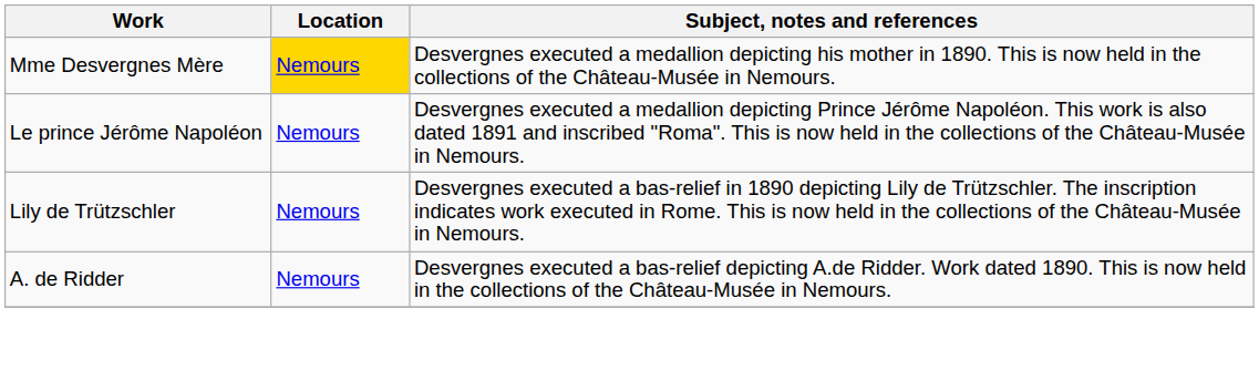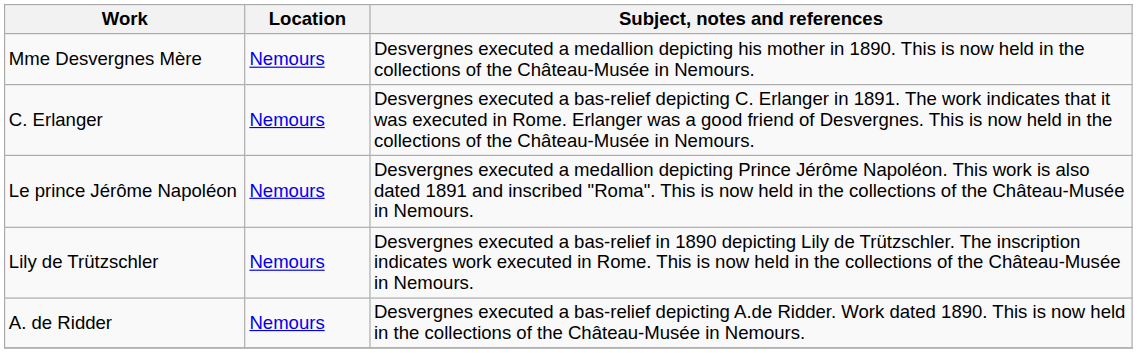 <table class="wikitable sortable">
 <tr>
 <th style="width:200px">Work</th>
 <th style="width:100px">Location</th>
 <th style="width:650px" class="unsortable">Subject, notes and references</th>
 </tr>
 <tr>
 <td>Mme Desvergnes Mère</td>
-<td style="background: gold;"><a href='#'>Nemours</a></td>
+<td><a href='#'>Nemours</a></td>
 <td>Desvergnes executed a medallion depicting his mother in 1890.  This is now held in the collections of the Château-Musée in Nemours.</td>
+</tr>
+<tr>
+<td>C. Erlanger</td>
+<td><a href='#'>Nemours</a></td>
+<td>Desvergnes executed a bas-relief depicting C. Erlanger in 1891. The work indicates that it was executed in Rome. Erlanger was a good friend of Desvergnes.  This is now held in the collections of the Château-Musée in Nemours.</td>
 </tr>
 <tr>
 <td>Le prince Jérôme Napoléon</td>
 <td><a href='#'>Nemours</a></td>
 <td>Desvergnes executed a medallion depicting Prince Jérôme Napoléon. This work is also dated 1891 and inscribed "Roma". This is now held in the collections of the Château-Musée in Nemours.</td>
 </tr>
 <tr>
 <td>Lily de Trützschler</td>
 <td><a href='#'>Nemours</a></td>
 <td>Desvergnes executed a bas-relief in 1890 depicting Lily de Trützschler. The inscription indicates work executed in Rome. This is now held in the collections of the Château-Musée in Nemours.</td>
 </tr>
 <tr>
 <td>A. de Ridder</td>
 <td><a href='#'>Nemours</a></td>
 <td>Desvergnes executed a bas-relief depicting A.de Ridder. Work dated 1890. This is now held in the collections of the Château-Musée in Nemours.</td>
 </tr>
 <tr>
 </tr>
 </table>
